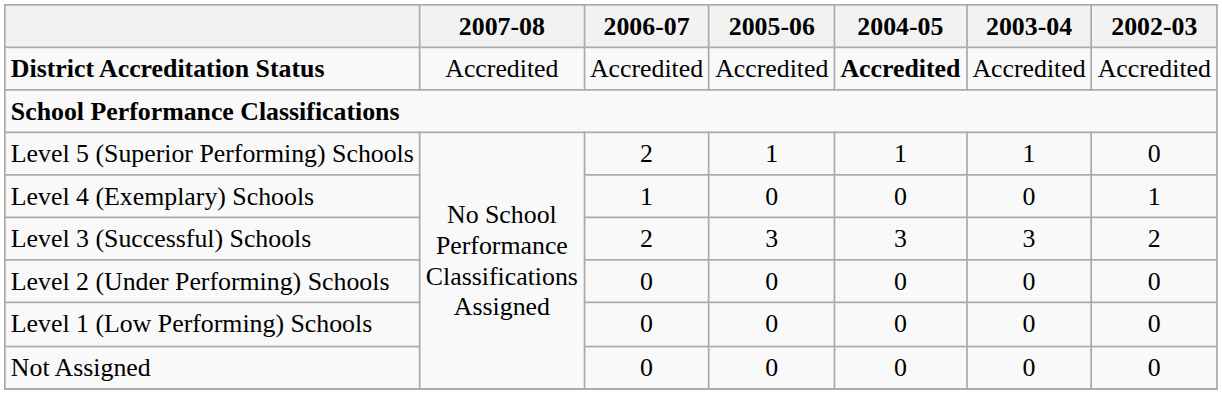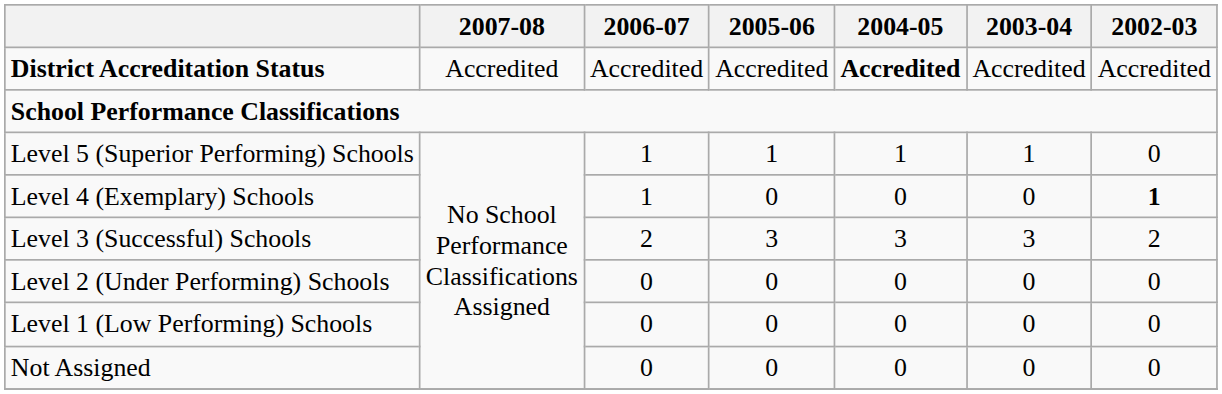 <table class="wikitable" style="font-size: 95%;">
 <tr>
 <th></th>
 <th>2007-08</th>
 <th>2006-07</th>
 <th>2005-06</th>
 <th>2004-05</th>
 <th>2003-04</th>
 <th>2002-03</th>
 </tr>
 <tr>
 <td align="left"><strong>District Accreditation Status</strong></td>
 <td align="center">Accredited</td>
 <td align="center">Accredited</td>
 <td align="center">Accredited</td>
 <td align="center"><strong>Accredited</strong></td>
 <td align="center">Accredited</td>
 <td align="center">Accredited</td>
 </tr>
 <tr>
 <td align="left" colspan="7"><strong>School Performance Classifications</strong></td>
 </tr>
 <tr>
 <td align="left">Level 5 (Superior Performing) Schools</td>
 <td align="center" rowspan="6">No School<br> Performance<br> Classifications<br> Assigned</td>
-<td align="center">2</td>
+<td align="center">1</td>
 <td align="center">1</td>
 <td align="center">1</td>
 <td align="center">1</td>
 <td align="center">0</td>
 </tr>
 <tr>
 <td align="left">Level 4 (Exemplary) Schools</td>
 <td align="center">1</td>
 <td align="center">0</td>
 <td align="center">0</td>
 <td align="center">0</td>
-<td align="center">1</td>
+<td align="center"><strong>1</strong></td>
 </tr>
 <tr>
 <td align="left">Level 3 (Successful) Schools</td>
 <td align="center">2</td>
 <td align="center">3</td>
 <td align="center">3</td>
 <td align="center">3</td>
 <td align="center">2</td>
 </tr>
 <tr>
 <td align="left">Level 2 (Under Performing) Schools</td>
 <td align="center">0</td>
 <td align="center">0</td>
 <td align="center">0</td>
 <td align="center">0</td>
 <td align="center">0</td>
 </tr>
 <tr>
 <td align="left">Level 1 (Low Performing) Schools</td>
 <td align="center">0</td>
 <td align="center">0</td>
 <td align="center">0</td>
 <td align="center">0</td>
 <td align="center">0</td>
 </tr>
 <tr>
 <td align="left">Not Assigned</td>
 <td align="center">0</td>
 <td align="center">0</td>
 <td align="center">0</td>
 <td align="center">0</td>
 <td align="center">0</td>
 </tr>
 <tr>
 </tr>
 </table>
